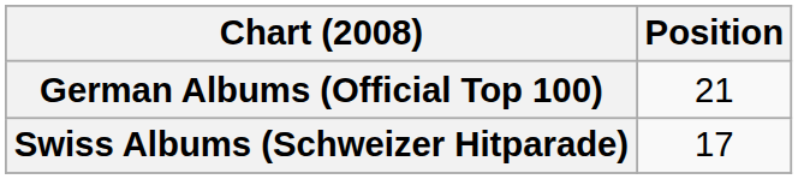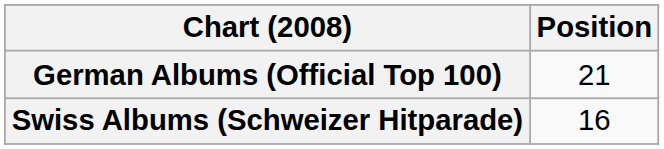 <table class="wikitable sortable plainrowheaders" style="text-align:center;">
 <tr>
 <th scope="col">Chart (2008)</th>
 <th scope="col">Position</th>
 </tr>
 <tr>
 <th scope="row">German Albums (Official Top 100)</th>
 <td style="text-align:center;">21</td>
 </tr>
 <tr>
 <th scope="row">Swiss Albums (Schweizer Hitparade)</th>
-<td style="text-align:center;">17</td>
+<td style="text-align:center;">16</td>
 </tr>
 </table>
